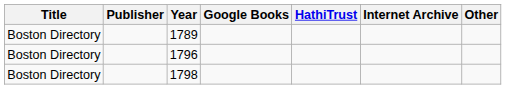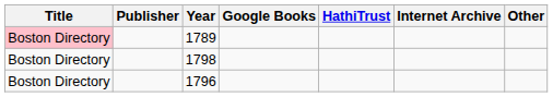 <table class="wikitable" style="font-size: 95%;">
 <tr>
 <th>Title</th>
 <th>Publisher</th>
 <th>Year</th>
 <th>Google Books</th>
 <th><a href='#'>HathiTrust</a></th>
 <th>Internet Archive</th>
 <th>Other</th>
 </tr>
 <tr>
+<td style="background: pink;">Boston Directory</td>
+<td></td>
+<td>1789</td>
+<td></td>
+<td></td>
+<td></td>
+<td></td>
+</tr>
+<tr>
 <td>Boston Directory</td>
 <td></td>
-<td>1789</td>
+<td>1798</td>
 <td></td>
 <td></td>
 <td></td>
 <td></td>
 </tr>
 <tr>
 <td>Boston Directory</td>
 <td></td>
 <td>1796</td>
 <td></td>
 <td></td>
 <td></td>
 <td></td>
 </tr>
-<tr>
-<td>Boston Directory</td>
-<td></td>
-<td>1798</td>
-<td></td>
-<td></td>
-<td></td>
-<td></td>
-</tr>
 </table>
